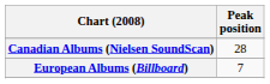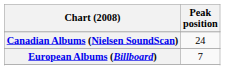 <table class="wikitable sortable plainrowheaders" style="text-align:center">
 <tr>
 <th scope="col">Chart (2008)</th>
 <th scope="col">Peak<br>position</th>
 </tr>
 <tr>
 </tr>
 <tr>
 </tr>
 <tr>
 </tr>
 <tr>
 </tr>
 <tr>
 <th scope="row"><a href='#'>Canadian Albums</a> (<a href='#'>Nielsen SoundScan</a>)</th>
-<td>28</td>
+<td>24</td>
 </tr>
 <tr>
 </tr>
 <tr>
 <th scope="row"><a href='#'>European Albums</a> (<em><a href='#'>Billboard</a></em>)</th>
 <td>7</td>
 </tr>
 <tr>
 </tr>
 <tr>
 </tr>
 <tr>
 </tr>
 <tr>
 </tr>
 <tr>
 </tr>
 <tr>
 </tr>
 <tr>
 </tr>
 <tr>
 </tr>
 <tr>
 </tr>
 <tr>
 </tr>
 <tr>
 </tr>
 <tr>
 </tr>
 <tr>
 </tr>
 <tr>
 </tr>
 </table>
